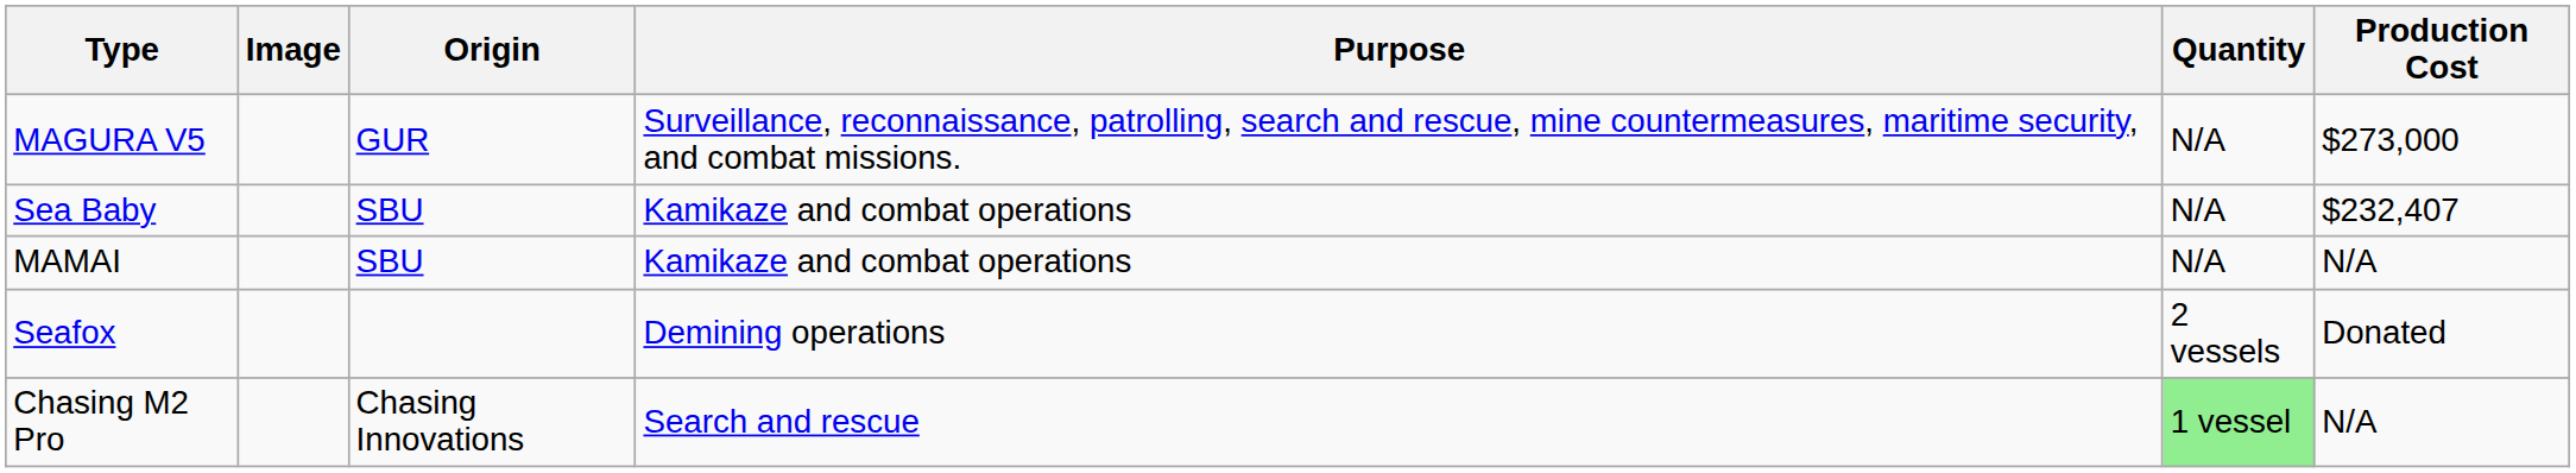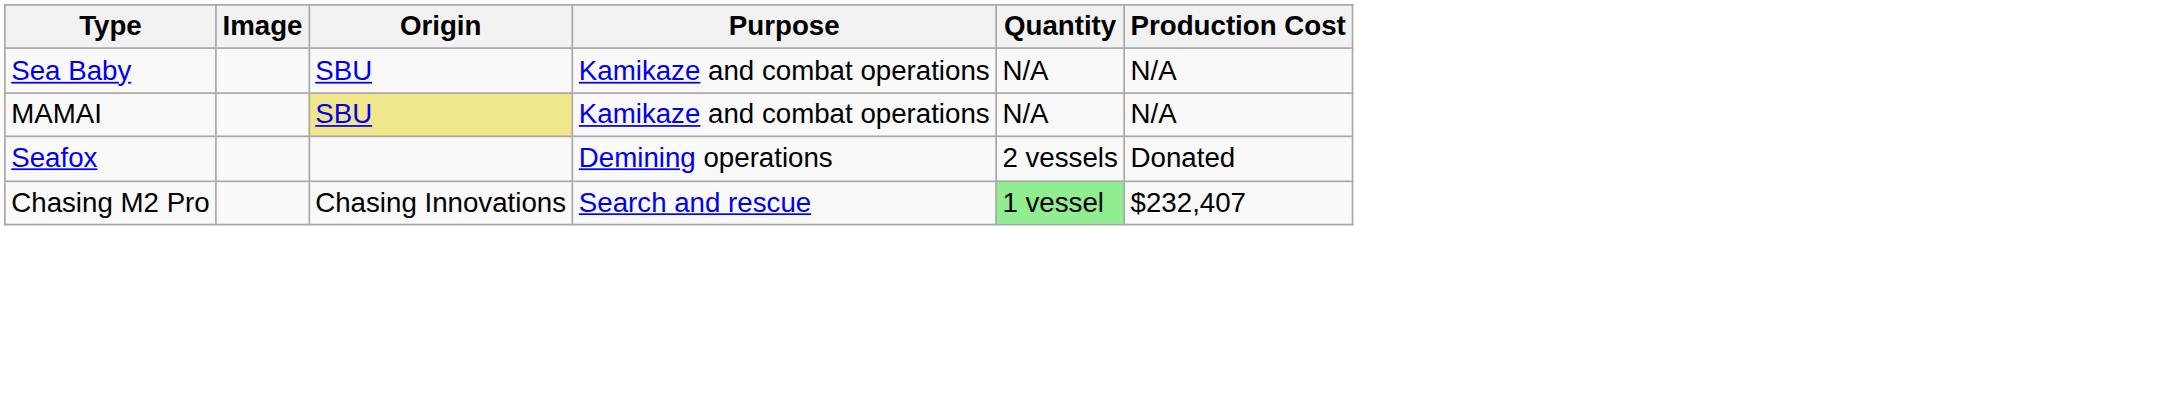 <table class="wikitable">
 <tr>
 <th>Type</th>
 <th>Image</th>
 <th>Origin</th>
 <th>Purpose</th>
 <th>Quantity</th>
 <th>Production Cost</th>
 </tr>
 <tr>
-<td><a href='#'>MAGURA V5</a></td>
-<td></td>
-<td><a href='#'>GUR</a></td>
-<td><a href='#'>Surveillance</a>, <a href='#'>reconnaissance</a>, <a href='#'>patrolling</a>, <a href='#'>search and rescue</a>, <a href='#'>mine countermeasures</a>, <a href='#'>maritime security</a>, and combat missions.</td>
-<td>N/A</td>
-<td>$273,000</td>
-</tr>
-<tr>
 <td><a href='#'>Sea Baby</a></td>
 <td></td>
 <td><a href='#'>SBU</a></td>
 <td><a href='#'>Kamikaze</a> and combat operations</td>
 <td>N/A</td>
-<td>$232,407</td>
+<td>N/A</td>
 </tr>
 <tr>
 <td>MAMAI</td>
 <td></td>
-<td><a href='#'>SBU</a></td>
+<td style="background: khaki;"><a href='#'>SBU</a></td>
 <td><a href='#'>Kamikaze</a> and combat operations</td>
 <td>N/A</td>
 <td>N/A</td>
 </tr>
 <tr>
 <td><a href='#'>Seafox</a></td>
 <td></td>
 <td></td>
 <td><a href='#'>Demining</a> operations</td>
 <td>2 vessels</td>
 <td>Donated</td>
 </tr>
 <tr>
 <td>Chasing M2 Pro</td>
 <td></td>
 <td>Chasing Innovations</td>
 <td><a href='#'>Search and rescue</a></td>
 <td style="background: lightgreen;">1 vessel</td>
-<td>N/A</td>
+<td>$232,407</td>
 </tr>
 </table>
